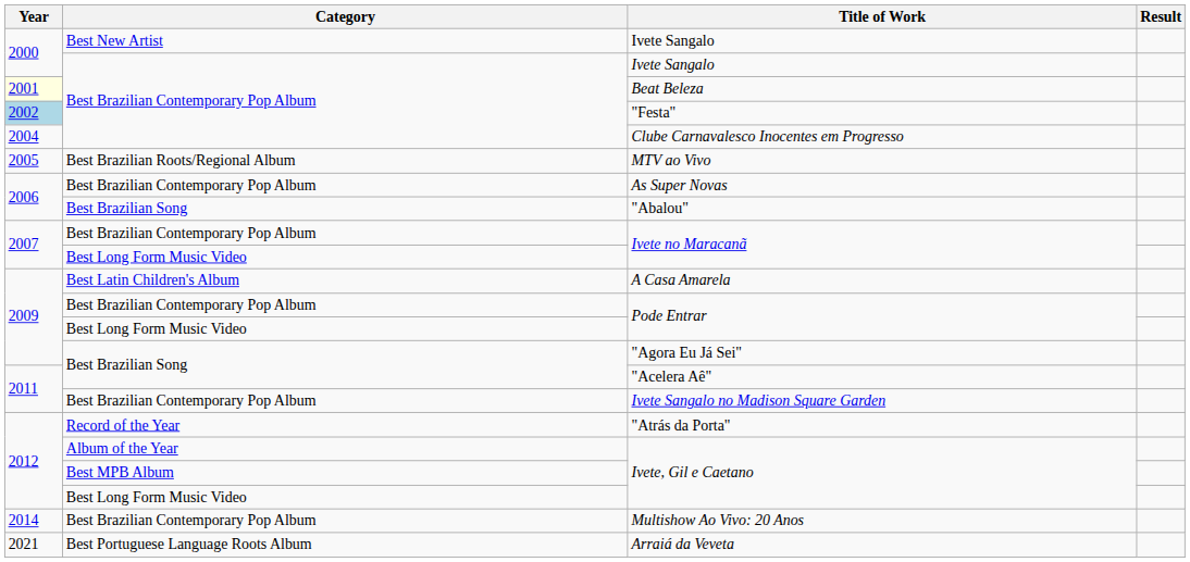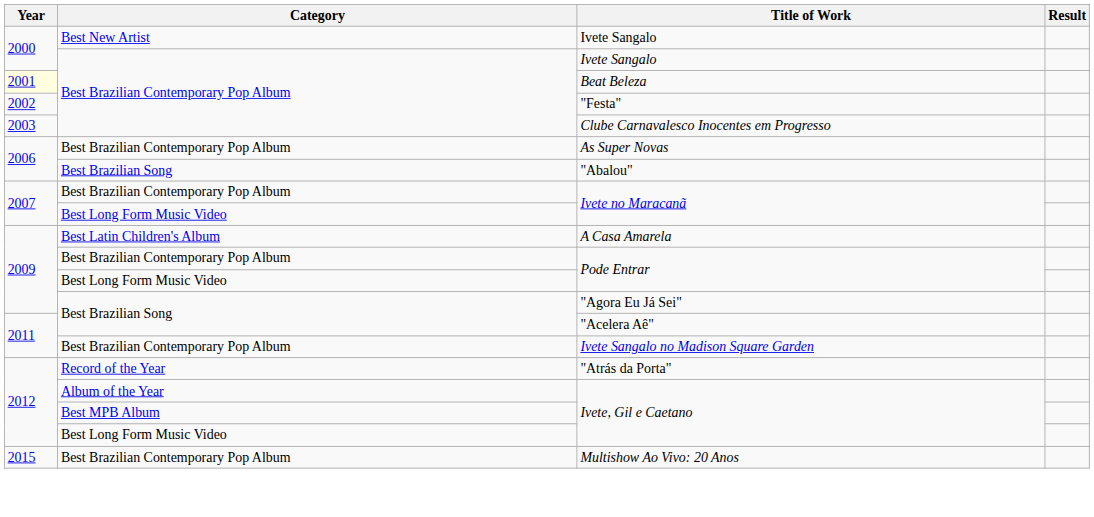 <table class="wikitable" style="table-layout: fixed;">
 <tr>
 <th width="5%">Year</th>
 <th width="50%">Category</th>
 <th width="50%">Title of Work</th>
 <th width="10%">Result</th>
 </tr>
 <tr>
 <td rowspan=2><a href='#'>2000</a></td>
 <td><a href='#'>Best New Artist</a></td>
 <td>Ivete Sangalo</td>
 <td></td>
 </tr>
 <tr>
 <td rowspan=4><a href='#'>Best Brazilian Contemporary Pop Album</a></td>
 <td><em>Ivete Sangalo</em></td>
 <td></td>
 </tr>
 <tr>
 <td rowspan=1 style="background: lightyellow;"><a href='#'>2001</a></td>
 <td><em>Beat Beleza</em></td>
 <td></td>
 </tr>
 <tr>
-<td rowspan=1 style="background: lightblue;"><a href='#'>2002</a></td>
+<td rowspan=1><a href='#'>2002</a></td>
 <td>"Festa"</td>
 <td></td>
 </tr>
 <tr>
-<td rowspan=1><a href='#'>2004</a></td>
+<td rowspan=1><a href='#'>2003</a></td>
 <td><em>Clube Carnavalesco Inocentes em Progresso</em></td>
-<td></td>
-</tr>
-<tr>
-<td rowspan=1><a href='#'>2005</a></td>
-<td>Best Brazilian Roots/Regional Album</td>
-<td><em>MTV ao Vivo</em></td>
 <td></td>
 </tr>
 <tr>
 <td rowspan=2><a href='#'>2006</a></td>
 <td>Best Brazilian Contemporary Pop Album</td>
 <td><em>As Super Novas</em></td>
 <td></td>
 </tr>
 <tr>
 <td><a href='#'>Best Brazilian Song</a></td>
 <td>"Abalou"</td>
 <td></td>
 </tr>
 <tr>
 <td rowspan=2><a href='#'>2007</a></td>
 <td>Best Brazilian Contemporary Pop Album</td>
 <td rowspan=2><em><a href='#'>Ivete no Maracanã</a></em></td>
 <td></td>
 </tr>
 <tr>
 <td><a href='#'>Best Long Form Music Video</a></td>
 <td></td>
 </tr>
 <tr>
 <td rowspan=4><a href='#'>2009</a></td>
 <td><a href='#'>Best Latin Children's Album</a></td>
 <td><em>A Casa Amarela</em></td>
 <td></td>
 </tr>
 <tr>
 <td>Best Brazilian Contemporary Pop Album</td>
 <td rowspan=2><em>Pode Entrar</em></td>
 <td></td>
 </tr>
 <tr>
 <td>Best Long Form Music Video</td>
 <td></td>
 </tr>
 <tr>
 <td rowspan=2>Best Brazilian Song</td>
 <td>"Agora Eu Já Sei"</td>
 <td></td>
 </tr>
 <tr>
 <td rowspan=2><a href='#'>2011</a></td>
 <td>"Acelera Aê"</td>
 <td></td>
 </tr>
 <tr>
 <td>Best Brazilian Contemporary Pop Album</td>
 <td><em><a href='#'>Ivete Sangalo no Madison Square Garden</a></em></td>
 <td></td>
 </tr>
 <tr>
 <td rowspan=4><a href='#'>2012</a></td>
 <td><a href='#'>Record of the Year</a></td>
 <td>"Atrás da Porta"</td>
 <td></td>
 </tr>
 <tr>
 <td><a href='#'>Album of the Year</a></td>
 <td rowspan=3><em>Ivete, Gil e Caetano</em></td>
 <td></td>
 </tr>
 <tr>
 <td><a href='#'>Best MPB Album</a></td>
 <td></td>
 </tr>
 <tr>
 <td>Best Long Form Music Video</td>
 <td></td>
 </tr>
 <tr>
-<td><a href='#'>2014</a></td>
+<td><a href='#'>2015</a></td>
 <td>Best Brazilian Contemporary Pop Album</td>
 <td><em>Multishow Ao Vivo: 20 Anos</em></td>
 <td></td>
 </tr>
-<tr>
-<td>2021</td>
-<td>Best Portuguese Language Roots Album</td>
-<td><em>Arraiá da Veveta</em></td>
-<td></td>
-</tr>
 </table>
